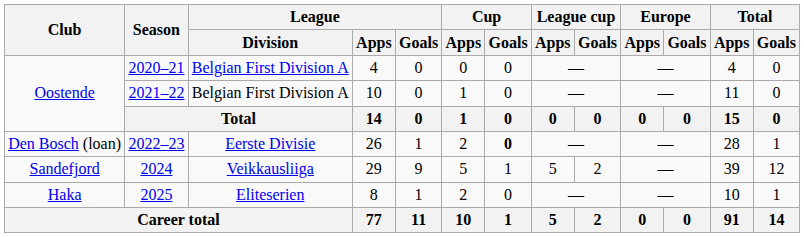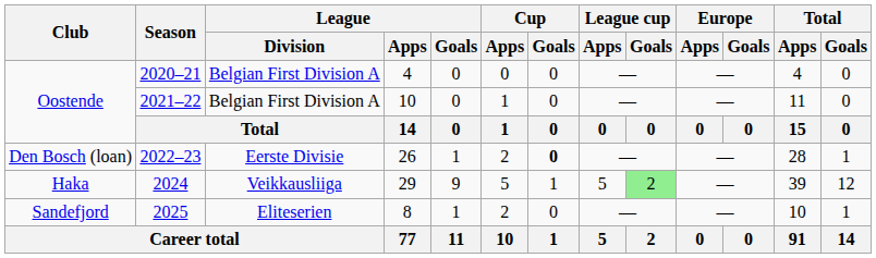 <table class="wikitable" style="text-align:center">
 <tr>
 <th rowspan="2">Club</th>
 <th rowspan="2">Season</th>
 <th colspan="3">League</th>
 <th colspan="2">Cup</th>
 <th colspan="2">League cup</th>
 <th colspan="2">Europe</th>
 <th colspan="2">Total</th>
 </tr>
 <tr>
 <th>Division</th>
 <th>Apps</th>
 <th>Goals</th>
 <th>Apps</th>
 <th>Goals</th>
 <th>Apps</th>
 <th>Goals</th>
 <th>Apps</th>
 <th>Goals</th>
 <th>Apps</th>
 <th>Goals</th>
 </tr>
 <tr>
 <td rowspan="3"><a href='#'>Oostende</a></td>
 <td><a href='#'>2020–21</a></td>
 <td><a href='#'>Belgian First Division A</a></td>
 <td>4</td>
 <td>0</td>
 <td>0</td>
 <td>0</td>
 <td colspan="2">—</td>
 <td colspan="2">—</td>
 <td>4</td>
 <td>0</td>
 </tr>
 <tr>
 <td><a href='#'>2021–22</a></td>
 <td>Belgian First Division A</td>
 <td>10</td>
 <td>0</td>
 <td>1</td>
 <td>0</td>
 <td colspan="2">—</td>
 <td colspan="2">—</td>
 <td>11</td>
 <td>0</td>
 </tr>
 <tr>
 <th colspan="2">Total</th>
 <th>14</th>
 <th>0</th>
 <th>1</th>
 <th>0</th>
 <th>0</th>
 <th>0</th>
 <th>0</th>
 <th>0</th>
 <th>15</th>
 <th>0</th>
 </tr>
 <tr>
 <td><a href='#'>Den Bosch</a> (loan)</td>
 <td><a href='#'>2022–23</a></td>
 <td><a href='#'>Eerste Divisie</a></td>
 <td>26</td>
 <td>1</td>
 <td>2</td>
 <td><strong>0</strong></td>
 <td colspan="2">—</td>
 <td colspan="2">—</td>
 <td>28</td>
 <td>1</td>
 </tr>
 <tr>
-<td><a href='#'>Sandefjord</a></td>
+<td><a href='#'>Haka</a></td>
 <td><a href='#'>2024</a></td>
 <td><a href='#'>Veikkausliiga</a></td>
 <td>29</td>
 <td>9</td>
 <td>5</td>
 <td>1</td>
 <td>5</td>
-<td>2</td>
+<td style="background: lightgreen;">2</td>
 <td colspan="2">—</td>
 <td>39</td>
 <td>12</td>
 </tr>
 <tr>
-<td><a href='#'>Haka</a></td>
+<td><a href='#'>Sandefjord</a></td>
 <td><a href='#'>2025</a></td>
 <td><a href='#'>Eliteserien</a></td>
 <td>8</td>
 <td>1</td>
 <td>2</td>
 <td>0</td>
 <td colspan="2">—</td>
 <td colspan="2">—</td>
 <td>10</td>
 <td>1</td>
 </tr>
 <tr>
 <th colspan="3">Career total</th>
 <th>77</th>
 <th>11</th>
 <th>10</th>
 <th>1</th>
 <th>5</th>
 <th>2</th>
 <th>0</th>
 <th>0</th>
 <th>91</th>
 <th>14</th>
 </tr>
 </table>
